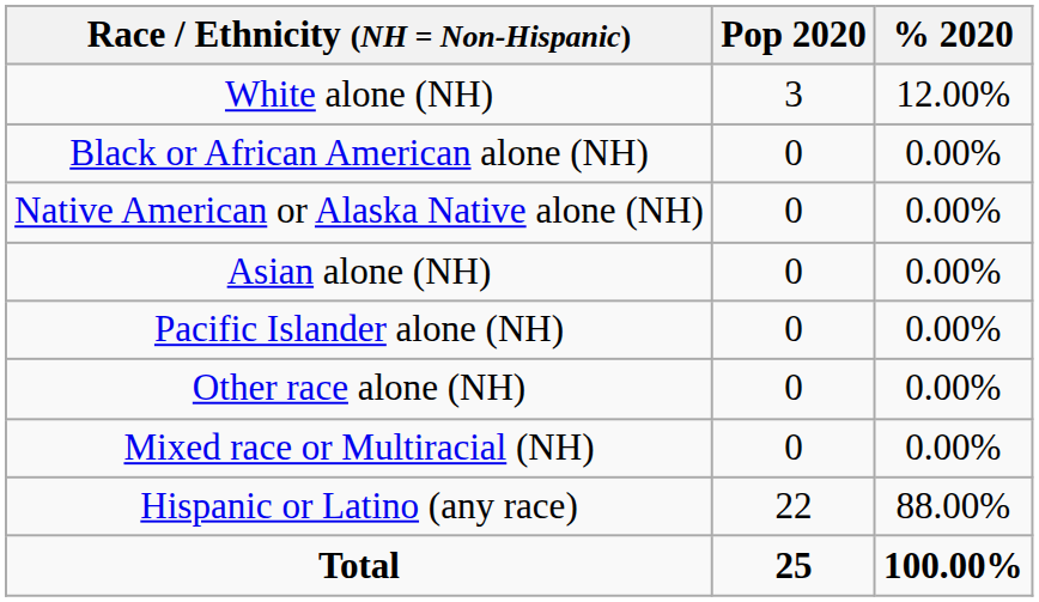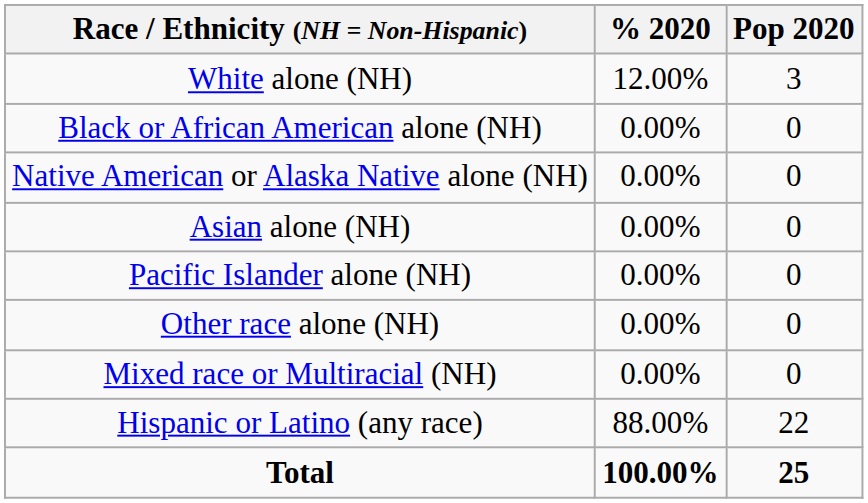 <table class="wikitable" style="text-align:center;">
 <tr>
 <th>Race / Ethnicity <small>(<em>NH = Non-Hispanic</em>)</small></th>
+<th>% 2020</th>
 <th>Pop 2020</th>
-<th>% 2020</th>
 </tr>
 <tr>
 <td><a href='#'>White</a> alone (NH)</td>
+<td>12.00%</td>
 <td>3</td>
-<td>12.00%</td>
 </tr>
 <tr>
 <td><a href='#'>Black or African American</a> alone (NH)</td>
+<td>0.00%</td>
 <td>0</td>
-<td>0.00%</td>
 </tr>
 <tr>
 <td><a href='#'>Native American</a> or <a href='#'>Alaska Native</a> alone (NH)</td>
+<td>0.00%</td>
 <td>0</td>
-<td>0.00%</td>
 </tr>
 <tr>
 <td><a href='#'>Asian</a> alone (NH)</td>
+<td>0.00%</td>
 <td>0</td>
-<td>0.00%</td>
 </tr>
 <tr>
 <td><a href='#'>Pacific Islander</a> alone (NH)</td>
+<td>0.00%</td>
 <td>0</td>
-<td>0.00%</td>
 </tr>
 <tr>
 <td><a href='#'>Other race</a> alone (NH)</td>
+<td>0.00%</td>
 <td>0</td>
-<td>0.00%</td>
 </tr>
 <tr>
 <td><a href='#'>Mixed race or Multiracial</a> (NH)</td>
+<td>0.00%</td>
 <td>0</td>
-<td>0.00%</td>
 </tr>
 <tr>
 <td><a href='#'>Hispanic or Latino</a> (any race)</td>
+<td>88.00%</td>
 <td>22</td>
-<td>88.00%</td>
 </tr>
 <tr>
 <td><strong>Total</strong></td>
+<td><strong>100.00%</strong></td>
 <td><strong>25</strong></td>
-<td><strong>100.00%</strong></td>
 </tr>
 </table>
